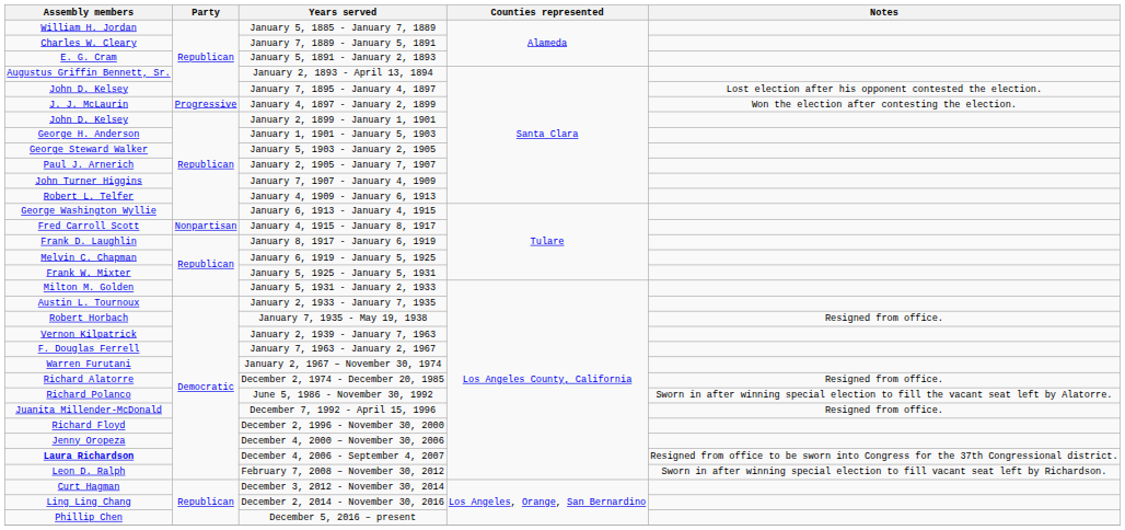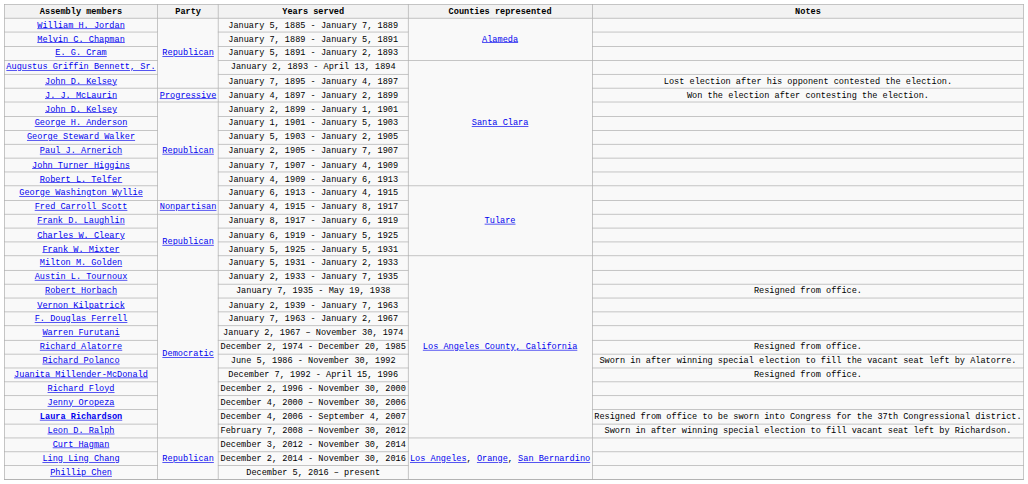 <table class=wikitable style="text-align:center">
 <tr>
 <th>Assembly members</th>
 <th>Party</th>
 <th>Years served</th>
 <th>Counties represented</th>
 <th>Notes</th>
 </tr>
 <tr>
 <td><a href='#'>William H. Jordan</a></td>
 <td rowspan=5 ><a href='#'>Republican</a></td>
 <td>January 5, 1885 - January 7, 1889</td>
 <td rowspan=3><a href='#'>Alameda</a></td>
 <td></td>
 </tr>
 <tr>
-<td><a href='#'>Charles W. Cleary</a></td>
+<td><a href='#'>Melvin C. Chapman</a></td>
 <td>January 7, 1889 - January 5, 1891</td>
 <td></td>
 </tr>
 <tr>
 <td><a href='#'>E. G. Cram</a></td>
 <td>January 5, 1891 - January 2, 1893</td>
 <td></td>
 </tr>
 <tr>
 <td><a href='#'>Augustus Griffin Bennett, Sr.</a></td>
 <td>January 2, 1893 - April 13, 1894</td>
 <td rowspan=9><a href='#'>Santa Clara</a></td>
 <td></td>
 </tr>
 <tr>
 <td><a href='#'>John D. Kelsey</a></td>
 <td>January 7, 1895 - January 4, 1897</td>
 <td>Lost election after his opponent contested the election.</td>
 </tr>
 <tr>
 <td><a href='#'>J. J. McLaurin</a></td>
 <td><a href='#'>Progressive</a></td>
 <td>January 4, 1897 - January 2, 1899</td>
 <td>Won the election after contesting the election.</td>
 </tr>
 <tr>
 <td><a href='#'>John D. Kelsey</a></td>
 <td rowspan=7 ><a href='#'>Republican</a></td>
 <td>January 2, 1899 - January 1, 1901</td>
 <td></td>
 </tr>
 <tr>
 <td><a href='#'>George H. Anderson</a></td>
 <td>January 1, 1901 - January 5, 1903</td>
 <td></td>
 </tr>
 <tr>
 <td><a href='#'>George Steward Walker</a></td>
 <td>January 5, 1903 - January 2, 1905</td>
 <td></td>
 </tr>
 <tr>
 <td><a href='#'>Paul J. Arnerich</a></td>
 <td>January 2, 1905 - January 7, 1907</td>
 <td></td>
 </tr>
 <tr>
 <td><a href='#'>John Turner Higgins</a></td>
 <td>January 7, 1907 - January 4, 1909</td>
 <td></td>
 </tr>
 <tr>
 <td><a href='#'>Robert L. Telfer</a></td>
 <td>January 4, 1909 - January 6, 1913</td>
 <td></td>
 </tr>
 <tr>
 <td><a href='#'>George Washington Wyllie</a></td>
 <td>January 6, 1913 - January 4, 1915</td>
 <td rowspan=5><a href='#'>Tulare</a></td>
 <td></td>
 </tr>
 <tr>
 <td><a href='#'>Fred Carroll Scott</a></td>
 <td><a href='#'>Nonpartisan</a></td>
 <td>January 4, 1915 - January 8, 1917</td>
 <td></td>
 </tr>
 <tr>
 <td><a href='#'>Frank D. Laughlin</a></td>
 <td rowspan=4 ><a href='#'>Republican</a></td>
 <td>January 8, 1917 - January 6, 1919</td>
 <td></td>
 </tr>
 <tr>
-<td><a href='#'>Melvin C. Chapman</a></td>
+<td><a href='#'>Charles W. Cleary</a></td>
 <td>January 6, 1919 - January 5, 1925</td>
 <td></td>
 </tr>
 <tr>
 <td><a href='#'>Frank W. Mixter</a></td>
 <td>January 5, 1925 - January 5, 1931</td>
 <td></td>
 </tr>
 <tr>
 <td><a href='#'>Milton M. Golden</a></td>
 <td>January 5, 1931 - January 2, 1933</td>
 <td rowspan=13><a href='#'>Los Angeles County, California</a></td>
 <td></td>
 </tr>
 <tr>
 <td><a href='#'>Austin L. Tournoux</a></td>
 <td rowspan=12 ><a href='#'>Democratic</a></td>
 <td>January 2, 1933 - January 7, 1935</td>
 <td></td>
 </tr>
 <tr>
 <td><a href='#'>Robert Horbach</a></td>
 <td>January 7, 1935 - May 19, 1938</td>
 <td>Resigned from office.</td>
 </tr>
 <tr>
 <td><a href='#'>Vernon Kilpatrick</a></td>
 <td>January 2, 1939 - January 7, 1963</td>
 <td></td>
 </tr>
 <tr>
 <td><a href='#'>F. Douglas Ferrell</a></td>
 <td>January 7, 1963 - January 2, 1967</td>
 <td></td>
 </tr>
 <tr>
 <td><a href='#'>Warren Furutani</a></td>
 <td>January 2, 1967 – November 30, 1974</td>
 <td></td>
 </tr>
 <tr>
 <td><a href='#'>Richard Alatorre</a></td>
 <td>December 2, 1974 - December 20, 1985</td>
 <td>Resigned from office.</td>
 </tr>
 <tr>
 <td><a href='#'>Richard Polanco</a></td>
 <td>June 5, 1986 - November 30, 1992</td>
 <td>Sworn in after winning special election to fill the vacant seat left by Alatorre.</td>
 </tr>
 <tr>
 <td><a href='#'>Juanita Millender-McDonald</a></td>
 <td>December 7, 1992 - April 15, 1996</td>
 <td>Resigned from office.</td>
 </tr>
 <tr>
 <td><a href='#'>Richard Floyd</a></td>
 <td>December 2, 1996 - November 30, 2000</td>
 <td></td>
 </tr>
 <tr>
 <td><a href='#'>Jenny Oropeza</a></td>
 <td>December 4, 2000 – November 30, 2006</td>
 <td></td>
 </tr>
 <tr>
 <td><strong><a href='#'>Laura Richardson</a></strong></td>
 <td>December 4, 2006 - September 4, 2007</td>
 <td>Resigned from office to be sworn into Congress for the 37th Congressional district.</td>
 </tr>
 <tr>
 <td><a href='#'>Leon D. Ralph</a></td>
 <td>February 7, 2008 – November 30, 2012</td>
 <td>Sworn in after winning special election to fill vacant seat left by Richardson.</td>
 </tr>
 <tr>
 <td><a href='#'>Curt Hagman</a></td>
 <td rowspan=3 ><a href='#'>Republican</a></td>
 <td>December 3, 2012 - November 30, 2014</td>
 <td rowspan=3><a href='#'>Los Angeles</a>, <a href='#'>Orange</a>, <a href='#'>San Bernardino</a></td>
 <td></td>
 </tr>
 <tr>
 <td><a href='#'>Ling Ling Chang</a></td>
 <td>December 2, 2014 - November 30, 2016</td>
 <td></td>
 </tr>
 <tr>
 <td><a href='#'>Phillip Chen</a></td>
 <td>December 5, 2016 – present</td>
 <td></td>
 </tr>
 <tr>
 </tr>
 </table>
